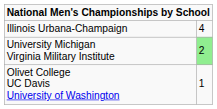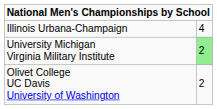 <table class="wikitable" style="margin: 1em auto 1em auto" align="left">
 <tr>
 <td colspan="2"><strong>National Men's Championships by School</strong></td>
 </tr>
 <tr>
 <td>Illinois Urbana-Champaign</td>
 <td>4</td>
 </tr>
 <tr>
 <td>University Michigan<br>Virginia Military Institute</td>
 <td style="background: lightgreen;">2</td>
 </tr>
 <tr>
 <td>Olivet College<br>UC Davis<br><a href='#'>University of Washington</a></td>
-<td>1</td>
+<td>2</td>
 </tr>
 </table>
